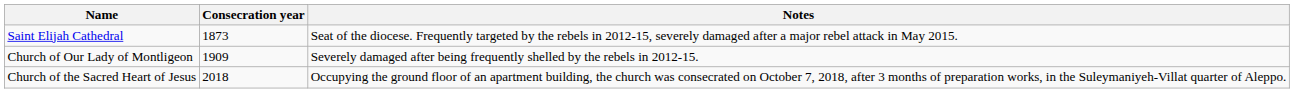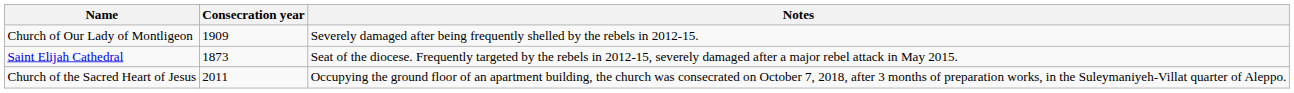 <table class="wikitable">
 <tr>
 <th>Name</th>
 <th>Consecration year</th>
 <th>Notes</th>
 </tr>
 <tr>
+<td>Church of Our Lady of Montligeon</td>
+<td>1909</td>
+<td>Severely damaged after being frequently shelled by the rebels in 2012-15.</td>
+</tr>
+<tr>
 <td><a href='#'>Saint Elijah Cathedral</a></td>
 <td>1873</td>
 <td>Seat of the diocese. Frequently targeted by the rebels in 2012-15, severely damaged after a major rebel attack in May 2015.</td>
 </tr>
 <tr>
-<td>Church of Our Lady of Montligeon</td>
-<td>1909</td>
-<td>Severely damaged after being frequently shelled by the rebels in 2012-15.</td>
-</tr>
-<tr>
 <td>Church of the Sacred Heart of Jesus</td>
-<td>2018</td>
+<td>2011</td>
 <td>Occupying the ground floor of an apartment building, the church was consecrated on October 7, 2018, after 3 months of preparation works, in the Suleymaniyeh-Villat quarter of Aleppo.</td>
 </tr>
 </table>
